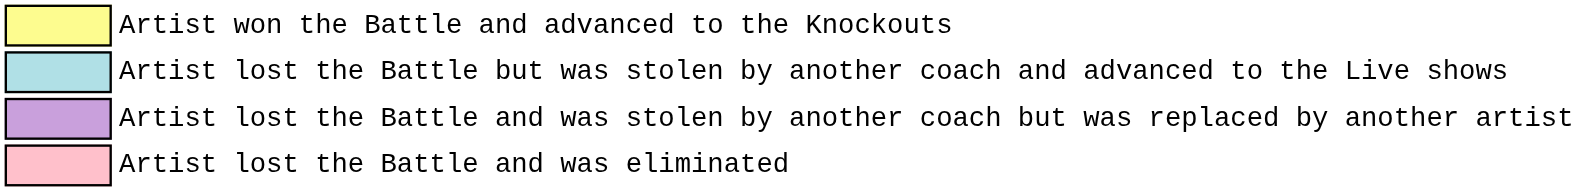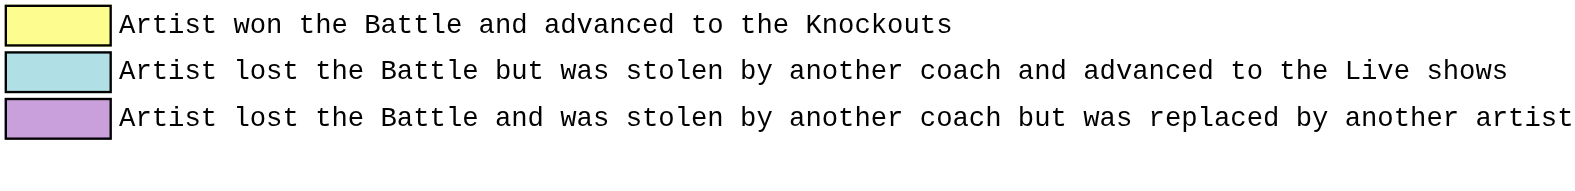 <table class="toccolours" style="font-size: 90%; white-space: nowrap;">
 <tr>
 <td style="background:#fdfc8f; border:1px solid black;">      </td>
 <td>Artist won the Battle and advanced to the Knockouts</td>
 </tr>
 <tr>
 <td style="background:#b0e0e6; border:1px solid black;">      </td>
 <td>Artist lost the Battle but was stolen by another coach and advanced to the Live shows</td>
 </tr>
 <tr>
 <td style="background:#C9A0DC; border:1px solid black;">      </td>
 <td>Artist lost the Battle and was stolen by another coach but was replaced by another artist</td>
 </tr>
-<tr>
-<td style="background:pink; border:1px solid black;">      </td>
-<td>Artist lost the Battle and was eliminated</td>
-</tr>
 </table>
